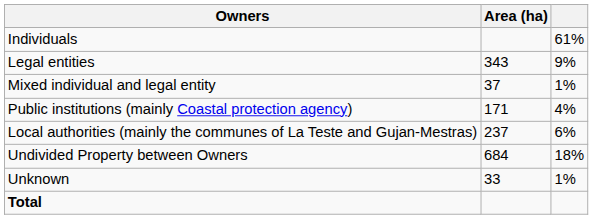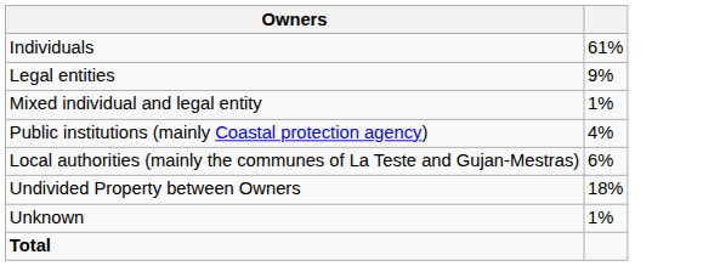 <table class="wikitable">
 <tr>
 <th>Owners</th>
-<th>Area (ha)</th>
 <th></th>
 </tr>
 <tr>
 <td>Individuals</td>
-<td></td>
 <td>61%</td>
 </tr>
 <tr>
 <td>Legal entities</td>
-<td>343</td>
 <td>9%</td>
 </tr>
 <tr>
 <td>Mixed individual and legal entity</td>
-<td>37</td>
 <td>1%</td>
 </tr>
 <tr>
 <td>Public institutions (mainly <a href='#'>Coastal protection agency</a>)</td>
-<td>171</td>
 <td>4%</td>
 </tr>
 <tr>
 <td>Local authorities (mainly the communes of La Teste and Gujan-Mestras)</td>
-<td>237</td>
 <td>6%</td>
 </tr>
 <tr>
 <td>Undivided Property between Owners</td>
-<td>684</td>
 <td>18%</td>
 </tr>
 <tr>
 <td>Unknown</td>
-<td>33</td>
 <td>1%</td>
 </tr>
 <tr>
 <td><strong>Total</strong></td>
-<td><strong></strong></td>
 <td></td>
 </tr>
 </table>
